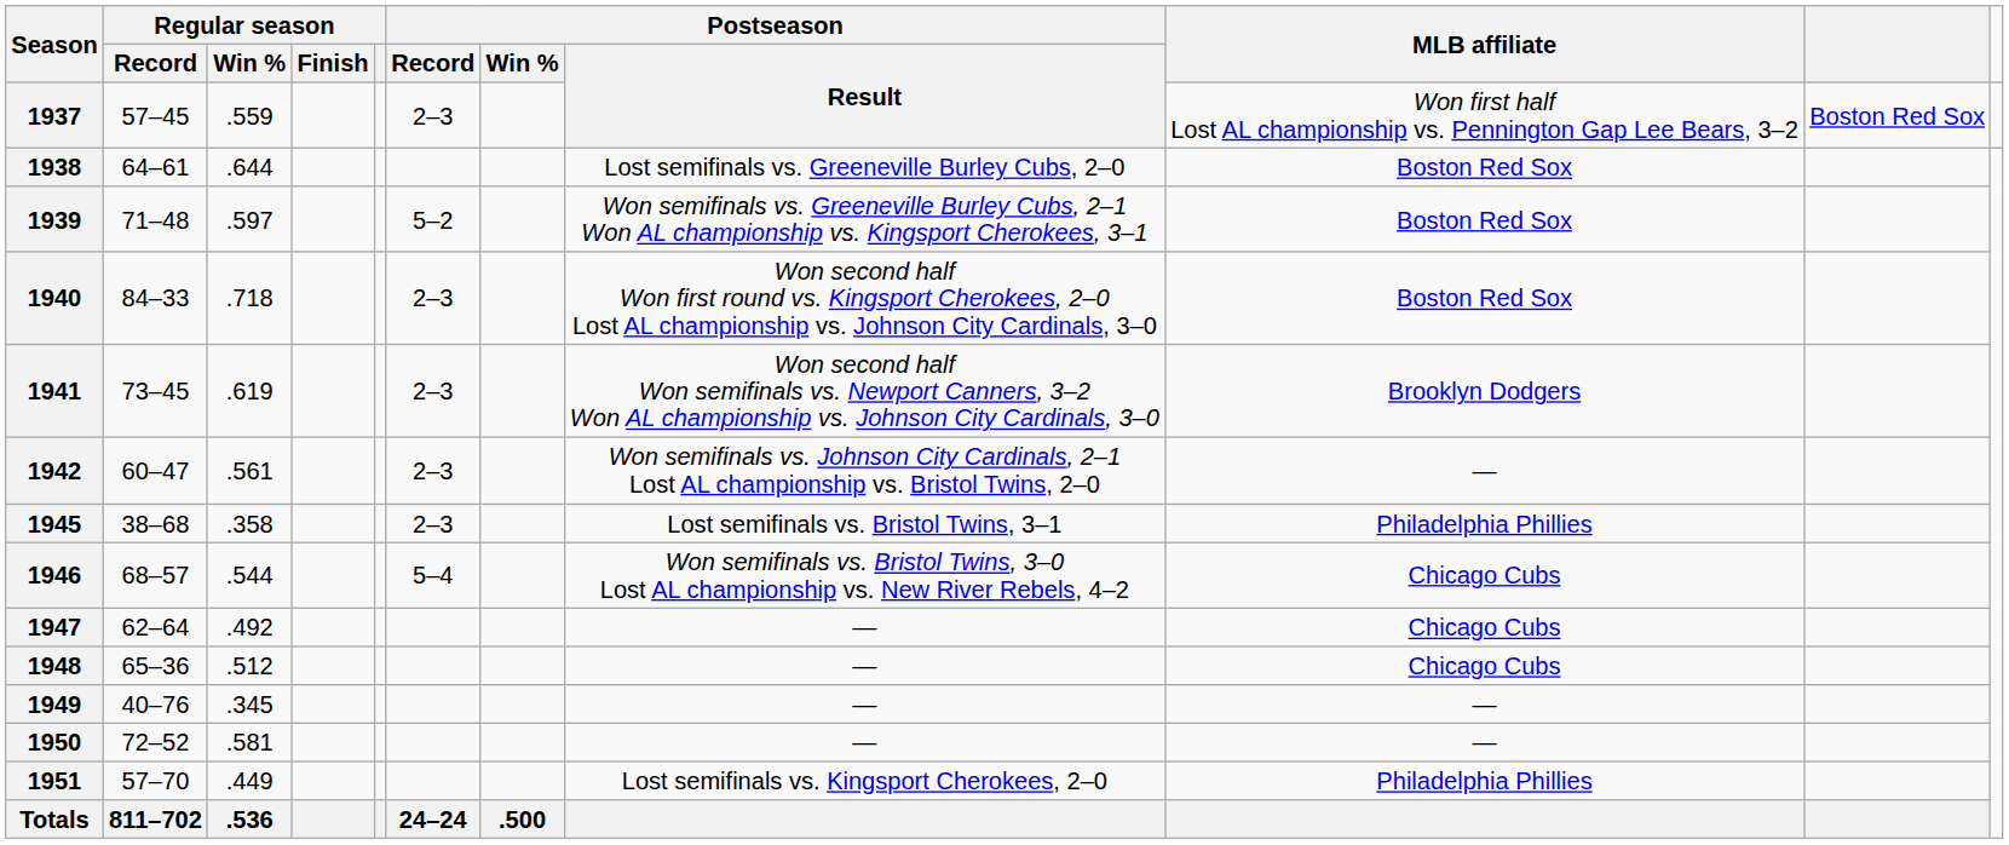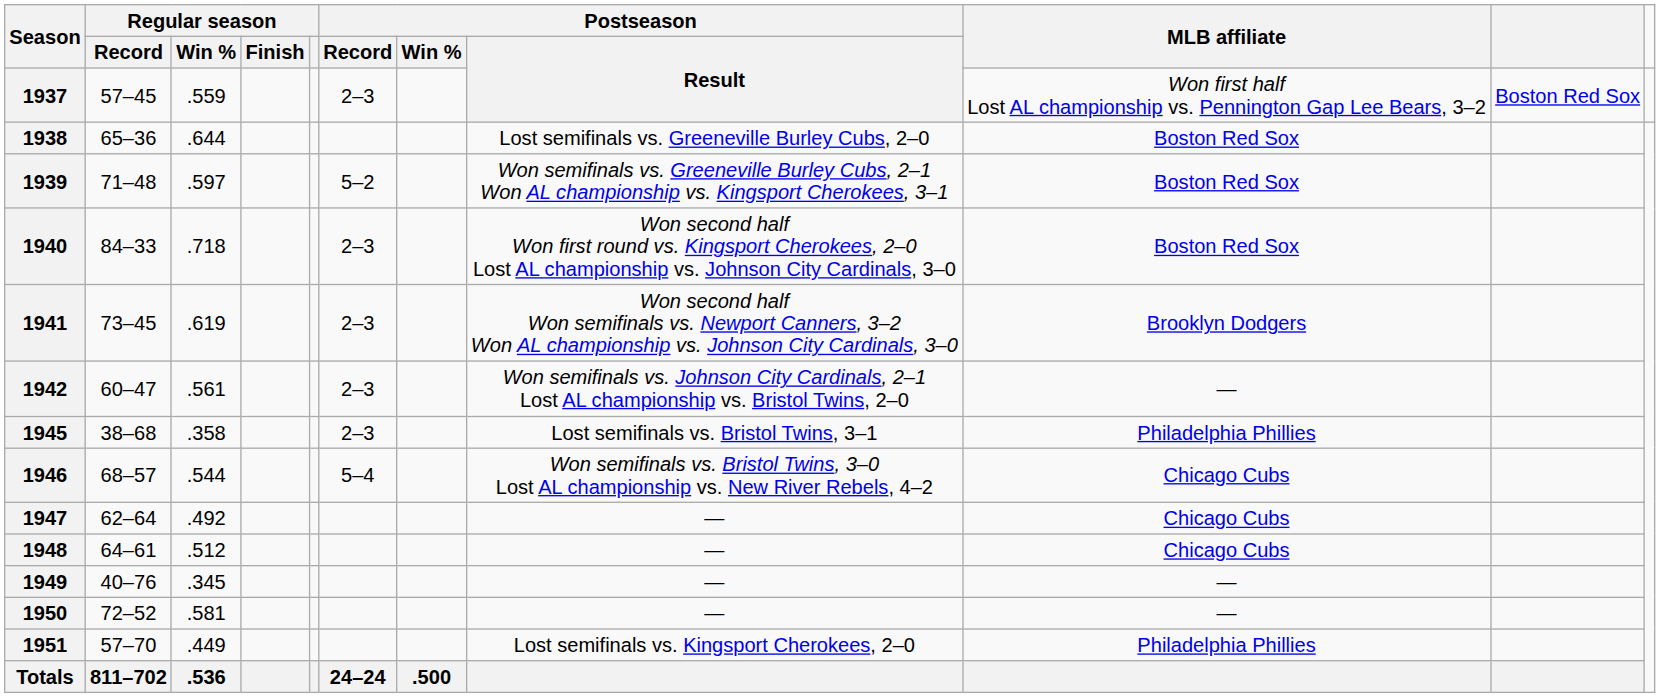 <table class="wikitable sortable plainrowheaders" style="font-size: 95%; text-align:center;">
 <tr>
 <th rowspan="2" scope="col">Season</th>
 <th colspan="4" scope="col">Regular season</th>
 <th colspan="3" scope="col">Postseason</th>
 <th rowspan="2" scope="col">MLB affiliate</th>
 <th rowspan="2" class="unsortable" scope="col"></th>
 </tr>
 <tr>
 <th scope="col">Record</th>
 <th scope="col">Win %</th>
 <th scope="col">Finish</th>
 <th scope="col"></th>
 <th scope="col">Record</th>
 <th scope="col">Win %</th>
 <th class="unsortable" rowspan="2" scope="col">Result</th>
 </tr>
 <tr>
 <th scope="row" style="text-align:center">1937</th>
 <td>57–45</td>
 <td>.559</td>
 <td></td>
 <td></td>
 <td>2–3</td>
 <td></td>
 <td><em>Won first half</em><br>Lost <a href='#'>AL championship</a> vs. <a href='#'>Pennington Gap Lee Bears</a>, 3–2</td>
 <td><a href='#'>Boston Red Sox</a></td>
 <td></td>
 </tr>
 <tr>
 <th scope="row" style="text-align:center">1938</th>
-<td>64–61</td>
+<td>65–36</td>
 <td>.644</td>
 <td></td>
 <td></td>
 <td></td>
 <td></td>
 <td>Lost semifinals vs. <a href='#'>Greeneville Burley Cubs</a>, 2–0</td>
 <td><a href='#'>Boston Red Sox</a></td>
 <td></td>
 </tr>
 <tr>
 <th scope="row" style="text-align:center">1939</th>
 <td>71–48</td>
 <td>.597</td>
 <td></td>
 <td></td>
 <td>5–2</td>
 <td></td>
 <td><em>Won semifinals vs. <a href='#'>Greeneville Burley Cubs</a>, 2–1</em><br><em>Won <a href='#'>AL championship</a> vs. <a href='#'>Kingsport Cherokees</a>, 3–1</em></td>
 <td><a href='#'>Boston Red Sox</a></td>
 <td></td>
 </tr>
 <tr>
 <th scope="row" style="text-align:center">1940</th>
 <td>84–33</td>
 <td>.718</td>
 <td></td>
 <td></td>
 <td>2–3</td>
 <td></td>
 <td><em>Won second half</em><br><em>Won first round vs. <a href='#'>Kingsport Cherokees</a>, 2–0</em><br>Lost <a href='#'>AL championship</a> vs. <a href='#'>Johnson City Cardinals</a>, 3–0</td>
 <td><a href='#'>Boston Red Sox</a></td>
 <td></td>
 </tr>
 <tr>
 <th scope="row" style="text-align:center">1941</th>
 <td>73–45</td>
 <td>.619</td>
 <td></td>
 <td></td>
 <td>2–3</td>
 <td></td>
 <td><em>Won second half</em><br><em>Won semifinals vs. <a href='#'>Newport Canners</a>, 3–2</em><br><em>Won <a href='#'>AL championship</a> vs. <a href='#'>Johnson City Cardinals</a>, 3–0</em></td>
 <td><a href='#'>Brooklyn Dodgers</a></td>
 <td></td>
 </tr>
 <tr>
 <th scope="row" style="text-align:center">1942</th>
 <td>60–47</td>
 <td>.561</td>
 <td></td>
 <td></td>
 <td>2–3</td>
 <td></td>
 <td><em>Won semifinals vs. <a href='#'>Johnson City Cardinals</a>, 2–1</em><br>Lost <a href='#'>AL championship</a> vs. <a href='#'>Bristol Twins</a>, 2–0</td>
 <td>—</td>
 <td></td>
 </tr>
 <tr>
 <th scope="row" style="text-align:center">1945</th>
 <td>38–68</td>
 <td>.358</td>
 <td></td>
 <td></td>
 <td>2–3</td>
 <td></td>
 <td>Lost semifinals vs. <a href='#'>Bristol Twins</a>, 3–1</td>
 <td><a href='#'>Philadelphia Phillies</a></td>
 <td></td>
 </tr>
 <tr>
 <th scope="row" style="text-align:center">1946</th>
 <td>68–57</td>
 <td>.544</td>
 <td></td>
 <td></td>
 <td>5–4</td>
 <td></td>
 <td><em>Won semifinals vs. <a href='#'>Bristol Twins</a>, 3–0</em><br>Lost <a href='#'>AL championship</a> vs. <a href='#'>New River Rebels</a>, 4–2</td>
 <td><a href='#'>Chicago Cubs</a></td>
 <td></td>
 </tr>
 <tr>
 <th scope="row" style="text-align:center">1947</th>
 <td>62–64</td>
 <td>.492</td>
 <td></td>
 <td></td>
 <td></td>
 <td></td>
 <td>—</td>
 <td><a href='#'>Chicago Cubs</a></td>
 <td></td>
 </tr>
 <tr>
 <th scope="row" style="text-align:center">1948</th>
-<td>65–36</td>
+<td>64–61</td>
 <td>.512</td>
 <td></td>
 <td></td>
 <td></td>
 <td></td>
 <td>—</td>
 <td><a href='#'>Chicago Cubs</a></td>
 <td></td>
 </tr>
 <tr>
 <th scope="row" style="text-align:center">1949</th>
 <td>40–76</td>
 <td>.345</td>
 <td></td>
 <td></td>
 <td></td>
 <td></td>
 <td>—</td>
 <td>—</td>
 <td></td>
 </tr>
 <tr>
 <th scope="row" style="text-align:center">1950</th>
 <td>72–52</td>
 <td>.581</td>
 <td></td>
 <td></td>
 <td></td>
 <td></td>
 <td>—</td>
 <td>—</td>
 <td></td>
 </tr>
 <tr>
 <th scope="row" style="text-align:center">1951</th>
 <td>57–70</td>
 <td>.449</td>
 <td></td>
 <td></td>
 <td></td>
 <td></td>
 <td>Lost semifinals vs. <a href='#'>Kingsport Cherokees</a>, 2–0</td>
 <td><a href='#'>Philadelphia Phillies</a></td>
 <td></td>
 </tr>
 <tr class="sortbottom">
 <th scope="row" style="text-align:center"><strong>Totals</strong></th>
 <th>811–702</th>
 <th>.536</th>
 <th></th>
 <th></th>
 <th>24–24</th>
 <th>.500</th>
 <th></th>
 <th></th>
 <th></th>
 </tr>
 </table>
